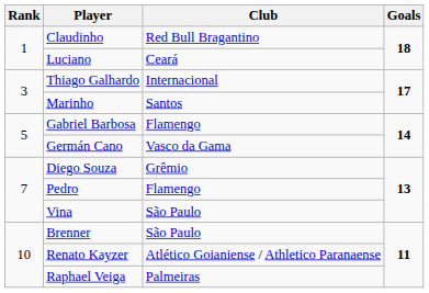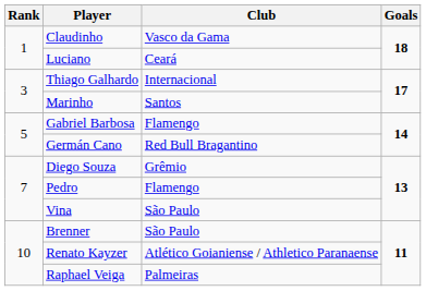 <table class="wikitable" style="text-align:center">
 <tr>
 <th>Rank</th>
 <th>Player</th>
 <th>Club</th>
 <th>Goals</th>
 </tr>
 <tr>
 <td rowspan="2">1</td>
 <td align="left"> <a href='#'>Claudinho</a></td>
-<td align="left"><a href='#'>Red Bull Bragantino</a></td>
+<td align="left"><a href='#'>Vasco da Gama</a></td>
 <td rowspan="2"><strong>18</strong></td>
 </tr>
 <tr>
 <td align="left"> <a href='#'>Luciano</a></td>
 <td align="left"><a href='#'>Ceará</a></td>
 </tr>
 <tr>
 <td rowspan="2">3</td>
 <td align="left"> <a href='#'>Thiago Galhardo</a></td>
 <td align="left"><a href='#'>Internacional</a></td>
 <td rowspan="2"><strong>17</strong></td>
 </tr>
 <tr>
 <td align="left"> <a href='#'>Marinho</a></td>
 <td align="left"><a href='#'>Santos</a></td>
 </tr>
 <tr>
 <td rowspan="2">5</td>
 <td align="left"> <a href='#'>Gabriel Barbosa</a></td>
 <td align="left"><a href='#'>Flamengo</a></td>
 <td rowspan="2"><strong>14</strong></td>
 </tr>
 <tr>
 <td align="left"> <a href='#'>Germán Cano</a></td>
-<td align="left"><a href='#'>Vasco da Gama</a></td>
+<td align="left"><a href='#'>Red Bull Bragantino</a></td>
 </tr>
 <tr>
 <td rowspan="3">7</td>
 <td align="left"> <a href='#'>Diego Souza</a></td>
 <td align="left"><a href='#'>Grêmio</a></td>
 <td rowspan="3"><strong>13</strong></td>
 </tr>
 <tr>
 <td align="left"> <a href='#'>Pedro</a></td>
 <td align="left"><a href='#'>Flamengo</a></td>
 </tr>
 <tr>
 <td align="left"> <a href='#'>Vina</a></td>
 <td align="left"><a href='#'>São Paulo</a></td>
 </tr>
 <tr>
 <td rowspan="3">10</td>
 <td align="left"> <a href='#'>Brenner</a></td>
 <td align="left"><a href='#'>São Paulo</a></td>
 <td rowspan="3"><strong>11</strong></td>
 </tr>
 <tr>
 <td align="left"> <a href='#'>Renato Kayzer</a></td>
 <td align="left"><a href='#'>Atlético Goianiense</a> / <a href='#'>Athletico Paranaense</a></td>
 </tr>
 <tr>
 <td align="left"> <a href='#'>Raphael Veiga</a></td>
 <td align="left"><a href='#'>Palmeiras</a></td>
 </tr>
 </table>
